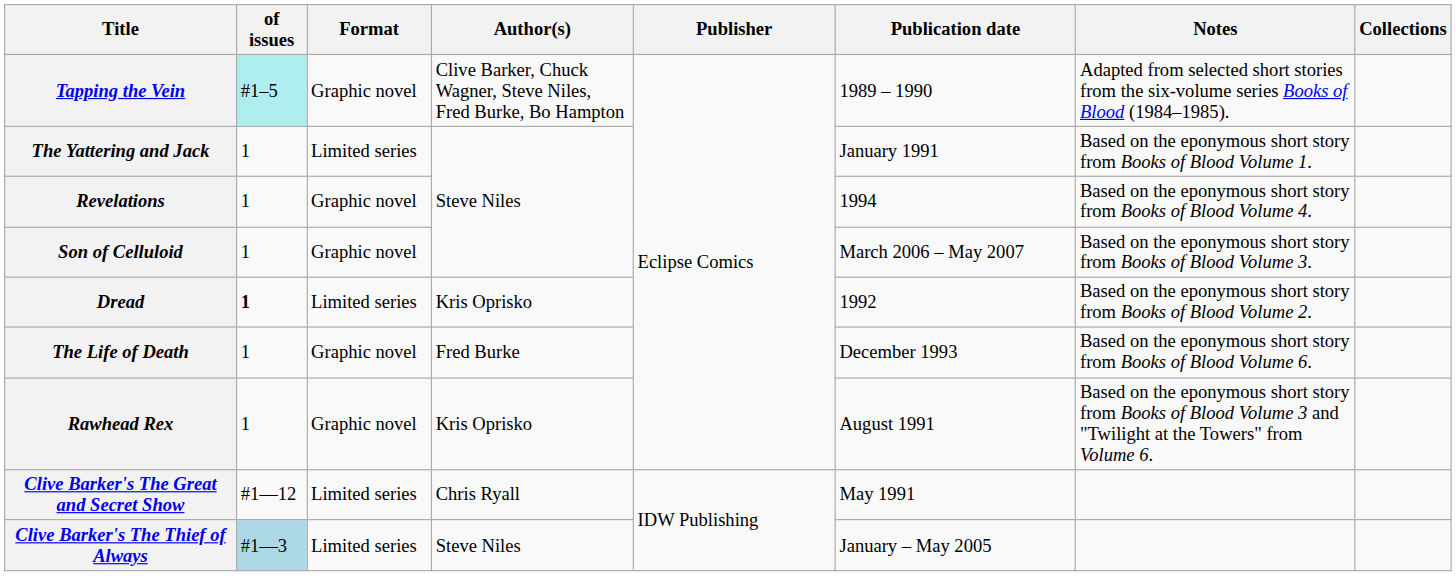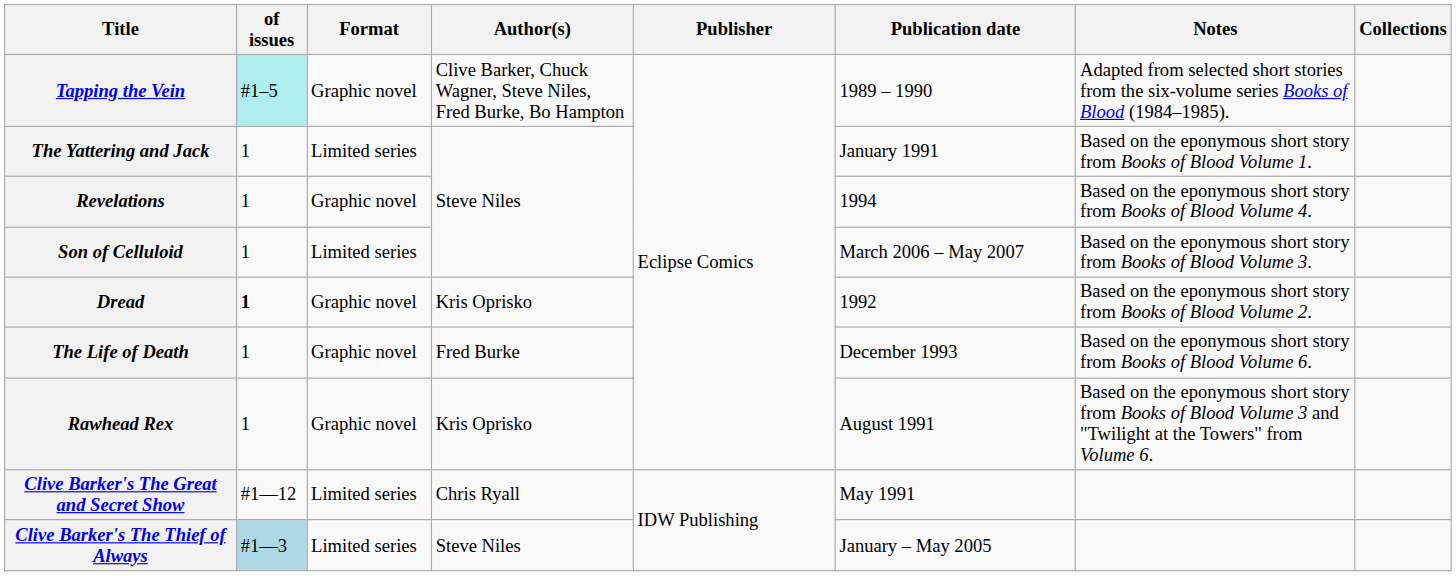 <table class="wikitable">
 <tr>
 <th>Title</th>
 <th style="width:40pt"> of issues</th>
 <th style="width:75pt">Format</th>
 <th style="width:125pt">Author(s)</th>
 <th style="width:125pt">Publisher</th>
 <th style="width:150pt">Publication date</th>
 <th style="width:175pt">Notes</th>
 <th>Collections</th>
 </tr>
 <tr>
 <th><em><a href='#'>Tapping the Vein</a></em></th>
 <td style="background: paleturquoise;">#1–5</td>
 <td>Graphic novel</td>
 <td>Clive Barker, Chuck Wagner, Steve Niles, Fred Burke, Bo Hampton</td>
 <td rowspan="7">Eclipse Comics</td>
 <td>1989 – 1990</td>
 <td>Adapted from selected short stories from the six-volume series <em><a href='#'>Books of Blood</a></em> (1984–1985).</td>
 <td></td>
 </tr>
 <tr>
 <th><em>The Yattering and Jack</em></th>
 <td>1</td>
 <td>Limited series</td>
 <td rowspan="3">Steve Niles</td>
 <td>January 1991</td>
 <td>Based on the eponymous short story from <em>Books of Blood Volume 1</em>.</td>
 <td></td>
 </tr>
 <tr>
 <th><em>Revelations</em></th>
 <td>1</td>
 <td>Graphic novel</td>
 <td>1994</td>
 <td>Based on the eponymous short story from <em>Books of Blood Volume 4</em>.</td>
 <td></td>
 </tr>
 <tr>
 <th><em>Son of Celluloid</em></th>
 <td>1</td>
-<td>Graphic novel</td>
+<td>Limited series</td>
 <td>March 2006 – May 2007</td>
 <td>Based on the eponymous short story from <em>Books of Blood Volume 3</em>.</td>
 <td></td>
 </tr>
 <tr>
 <th><em>Dread</em></th>
 <td><strong>1</strong></td>
-<td>Limited series</td>
+<td>Graphic novel</td>
 <td>Kris Oprisko</td>
 <td>1992</td>
 <td>Based on the eponymous short story from <em>Books of Blood Volume 2</em>.</td>
 <td></td>
 </tr>
 <tr>
 <th><em>The Life of Death</em></th>
 <td>1</td>
 <td>Graphic novel</td>
 <td>Fred Burke</td>
 <td>December 1993</td>
 <td>Based on the eponymous short story from <em>Books of Blood Volume 6</em>.</td>
 <td></td>
 </tr>
 <tr>
 <th><em>Rawhead Rex</em></th>
 <td>1</td>
 <td>Graphic novel</td>
 <td>Kris Oprisko</td>
 <td>August 1991</td>
 <td>Based on the eponymous short story from <em>Books of Blood Volume 3</em> and "Twilight at the Towers" from <em>Volume 6</em>.</td>
 <td></td>
 </tr>
 <tr>
 <th><em><a href='#'>Clive Barker's The Great and Secret Show</a></em></th>
 <td>#1—12</td>
 <td>Limited series</td>
 <td>Chris Ryall</td>
 <td rowspan="2">IDW Publishing</td>
 <td>May 1991</td>
 <td></td>
 <td></td>
 </tr>
 <tr>
 <th><em><a href='#'>Clive Barker's The Thief of Always</a></em></th>
 <td style="background: lightblue;">#1—3</td>
 <td>Limited series</td>
 <td>Steve Niles</td>
 <td>January – May 2005</td>
 <td></td>
 <td></td>
 </tr>
 </table>
